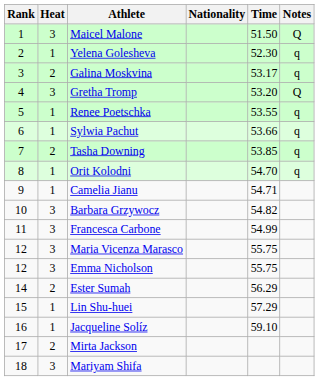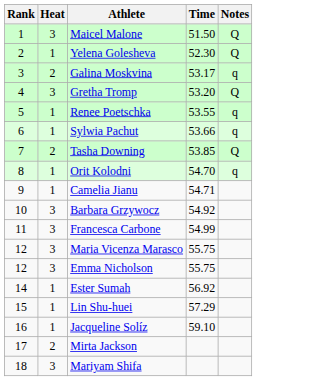 <table class="wikitable sortable" style="text-align:center;font-size:95%">
 <tr>
 <th>Rank</th>
 <th>Heat</th>
 <th>Athlete</th>
-<th>Nationality</th>
 <th>Time</th>
 <th>Notes</th>
 </tr>
 <tr bgcolor=ccffcc>
 <td>1</td>
 <td>3</td>
 <td align=left><a href='#'>Maicel Malone</a></td>
-<td align=left></td>
 <td>51.50</td>
 <td>Q</td>
 </tr>
 <tr bgcolor=ccffcc>
 <td>2</td>
 <td>1</td>
 <td align=left><a href='#'>Yelena Golesheva</a></td>
-<td align=left></td>
 <td>52.30</td>
-<td>q</td>
+<td>Q</td>
 </tr>
 <tr bgcolor=ccffcc>
 <td>3</td>
 <td>2</td>
 <td align=left><a href='#'>Galina Moskvina</a></td>
-<td align=left></td>
 <td>53.17</td>
 <td>q</td>
 </tr>
 <tr bgcolor=ccffcc>
 <td>4</td>
 <td>3</td>
 <td align=left><a href='#'>Gretha Tromp</a></td>
-<td align=left></td>
 <td>53.20</td>
 <td>Q</td>
 </tr>
 <tr bgcolor=ccffcc>
 <td>5</td>
 <td>1</td>
 <td align=left><a href='#'>Renee Poetschka</a></td>
-<td align=left></td>
 <td>53.55</td>
 <td>q</td>
 </tr>
 <tr bgcolor=ddffdd>
 <td>6</td>
 <td>1</td>
 <td align=left><a href='#'>Sylwia Pachut</a></td>
-<td align=left></td>
 <td>53.66</td>
 <td>q</td>
 </tr>
 <tr bgcolor=ccffcc>
 <td>7</td>
 <td>2</td>
 <td align=left><a href='#'>Tasha Downing</a></td>
-<td align=left></td>
 <td>53.85</td>
-<td>q</td>
+<td>Q</td>
 </tr>
 <tr bgcolor=ddffdd>
 <td>8</td>
 <td>1</td>
 <td align=left><a href='#'>Orit Kolodni</a></td>
-<td align=left></td>
 <td>54.70</td>
 <td>q</td>
 </tr>
 <tr>
 <td>9</td>
 <td>1</td>
 <td align=left><a href='#'>Camelia Jianu</a></td>
-<td align=left></td>
 <td>54.71</td>
 <td></td>
 </tr>
 <tr>
 <td>10</td>
 <td>3</td>
 <td align=left><a href='#'>Barbara Grzywocz</a></td>
-<td align=left></td>
-<td>54.82</td>
+<td>54.92</td>
 <td></td>
 </tr>
 <tr>
 <td>11</td>
 <td>3</td>
 <td align=left><a href='#'>Francesca Carbone</a></td>
-<td align=left></td>
 <td>54.99</td>
 <td></td>
 </tr>
 <tr>
 <td>12</td>
 <td>3</td>
 <td align=left><a href='#'>Maria Vicenza Marasco</a></td>
-<td align=left></td>
 <td>55.75</td>
 <td></td>
 </tr>
 <tr>
 <td>12</td>
 <td>3</td>
 <td align=left><a href='#'>Emma Nicholson</a></td>
-<td align=left></td>
 <td>55.75</td>
 <td></td>
 </tr>
 <tr>
 <td>14</td>
-<td>2</td>
+<td>1</td>
 <td align=left><a href='#'>Ester Sumah</a></td>
-<td align=left></td>
-<td>56.29</td>
+<td>56.92</td>
 <td></td>
 </tr>
 <tr>
 <td>15</td>
 <td>1</td>
 <td align=left><a href='#'>Lin Shu-huei</a></td>
-<td align=left></td>
 <td>57.29</td>
 <td></td>
 </tr>
 <tr>
 <td>16</td>
 <td>1</td>
 <td align=left><a href='#'>Jacqueline Solíz</a></td>
-<td align=left></td>
 <td>59.10</td>
 <td></td>
 </tr>
 <tr>
 <td>17</td>
 <td>2</td>
 <td align=left><a href='#'>Mirta Jackson</a></td>
-<td align=left></td>
 <td></td>
 <td></td>
 </tr>
 <tr>
 <td>18</td>
 <td>3</td>
 <td align=left><a href='#'>Mariyam Shifa</a></td>
-<td align=left></td>
 <td></td>
 <td></td>
 </tr>
 </table>
